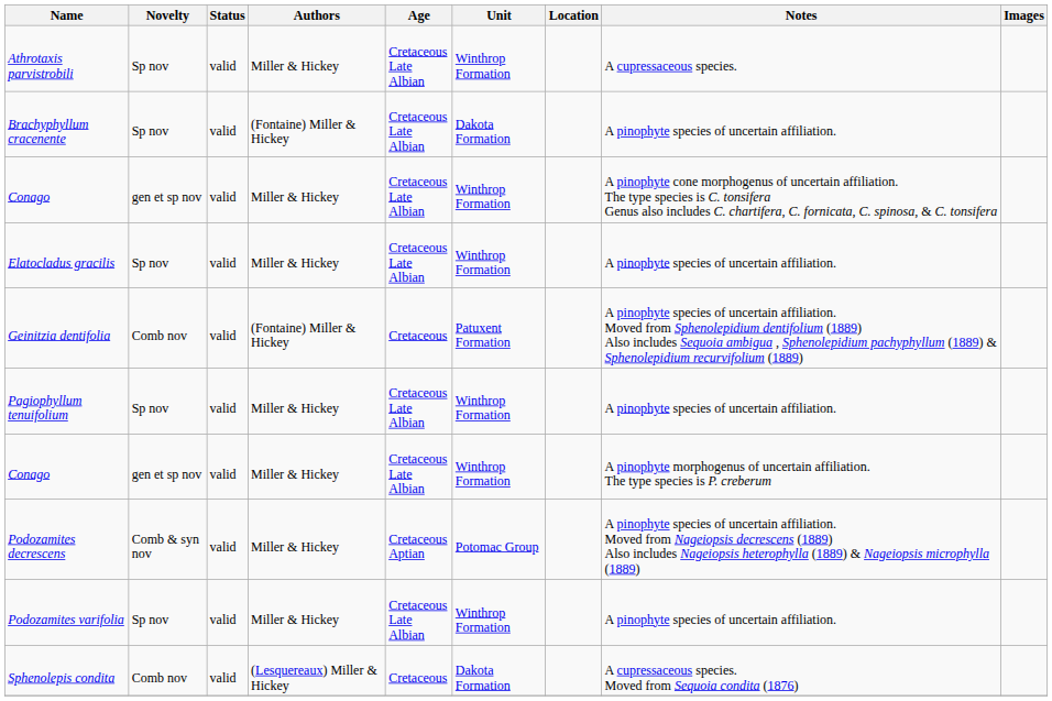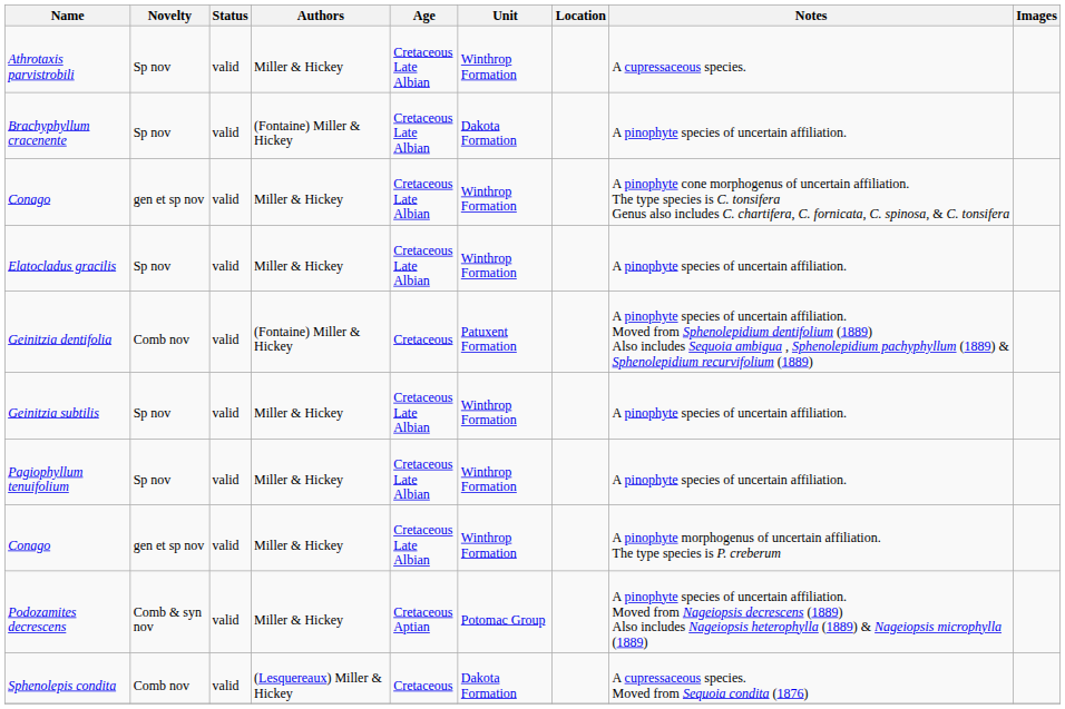 <table class="wikitable sortable" align="center" width="100%">
 <tr>
 <th>Name</th>
 <th>Novelty</th>
 <th>Status</th>
 <th>Authors</th>
 <th>Age</th>
 <th>Unit</th>
 <th>Location</th>
 <th>Notes</th>
 <th>Images</th>
 </tr>
 <tr>
 <td><br><em><a href='#'>Athrotaxis parvistrobili</a></em></td>
 <td><br>Sp nov</td>
 <td><br>valid</td>
 <td><br>Miller & Hickey</td>
 <td><br><a href='#'>Cretaceous</a><br><a href='#'>Late Albian</a></td>
 <td><br><a href='#'>Winthrop Formation</a></td>
 <td><br><br></td>
 <td><br>A <a href='#'>cupressaceous</a> species.</td>
 <td></td>
 </tr>
 <tr>
 <td><br><em><a href='#'>Brachyphyllum cracenente</a></em></td>
 <td><br>Sp nov</td>
 <td><br>valid</td>
 <td><br>(Fontaine) Miller & Hickey</td>
 <td><br><a href='#'>Cretaceous</a><br><a href='#'>Late Albian</a></td>
 <td><br><a href='#'>Dakota Formation</a></td>
 <td><br><br></td>
 <td><br>A <a href='#'>pinophyte</a> species of uncertain affiliation.</td>
 <td></td>
 </tr>
 <tr>
 <td><br><em><a href='#'>Conago</a></em></td>
 <td><br>gen et sp nov</td>
 <td><br>valid</td>
 <td><br>Miller & Hickey</td>
 <td><br><a href='#'>Cretaceous</a><br><a href='#'>Late Albian</a></td>
 <td><br><a href='#'>Winthrop Formation</a></td>
 <td><br><br></td>
 <td><br>A <a href='#'>pinophyte</a> cone morphogenus of uncertain affiliation.<br>The type species is <em>C. tonsifera</em><br> Genus also includes <em>C. chartifera</em>, <em>C. fornicata</em>, <em>C. spinosa</em>, & <em>C. tonsifera</em></td>
 <td></td>
 </tr>
 <tr>
 <td><br><em><a href='#'>Elatocladus gracilis</a></em></td>
 <td><br>Sp nov</td>
 <td><br>valid</td>
 <td><br>Miller & Hickey</td>
 <td><br><a href='#'>Cretaceous</a><br><a href='#'>Late Albian</a></td>
 <td><br><a href='#'>Winthrop Formation</a></td>
 <td><br><br></td>
 <td><br>A <a href='#'>pinophyte</a> species of uncertain affiliation.</td>
 <td></td>
 </tr>
 <tr>
 <td><br><em><a href='#'>Geinitzia dentifolia</a></em></td>
 <td><br>Comb nov</td>
 <td><br>valid</td>
 <td><br>(Fontaine) Miller & Hickey</td>
 <td><br><a href='#'>Cretaceous</a></td>
 <td><br><a href='#'>Patuxent Formation</a></td>
 <td><br><br></td>
 <td><br>A <a href='#'>pinophyte</a> species of uncertain affiliation.<br> Moved from <em><a href='#'>Sphenolepidium dentifolium</a></em> (<a href='#'>1889</a>)<br>Also includes <em><a href='#'>Sequoia ambigua</a></em> , <em><a href='#'>Sphenolepidium pachyphyllum</a></em> (<a href='#'>1889</a>) & <em><a href='#'>Sphenolepidium recurvifolium</a></em> (<a href='#'>1889</a>)</td>
 <td></td>
 </tr>
 <tr>
+<td><br><em><a href='#'>Geinitzia subtilis</a></em></td>
+<td><br>Sp nov</td>
+<td><br>valid</td>
+<td><br>Miller & Hickey</td>
+<td><br><a href='#'>Cretaceous</a><br><a href='#'>Late Albian</a></td>
+<td><br><a href='#'>Winthrop Formation</a></td>
+<td><br><br></td>
+<td><br>A <a href='#'>pinophyte</a> species of uncertain affiliation.</td>
+<td></td>
+</tr>
+<tr>
 <td><br><em><a href='#'>Pagiophyllum tenuifolium</a></em></td>
 <td><br>Sp nov</td>
 <td><br>valid</td>
 <td><br>Miller & Hickey</td>
 <td><br><a href='#'>Cretaceous</a><br><a href='#'>Late Albian</a></td>
 <td><br><a href='#'>Winthrop Formation</a></td>
 <td><br><br></td>
 <td><br>A <a href='#'>pinophyte</a> species of uncertain affiliation.</td>
 <td></td>
 </tr>
 <tr>
 <td><br><em><a href='#'>Conago</a></em></td>
 <td><br>gen et sp nov</td>
 <td><br>valid</td>
 <td><br>Miller & Hickey</td>
 <td><br><a href='#'>Cretaceous</a><br><a href='#'>Late Albian</a></td>
 <td><br><a href='#'>Winthrop Formation</a></td>
 <td><br><br></td>
 <td><br>A <a href='#'>pinophyte</a> morphogenus of uncertain affiliation.<br>The type species is <em>P. creberum</em></td>
 <td></td>
 </tr>
 <tr>
 <td><br><em><a href='#'>Podozamites decrescens</a></em></td>
 <td><br>Comb & syn nov</td>
 <td><br>valid</td>
 <td><br>Miller & Hickey</td>
 <td><br><a href='#'>Cretaceous</a><br><a href='#'>Aptian</a></td>
 <td><br><a href='#'>Potomac Group</a></td>
 <td><br><br></td>
 <td><br>A <a href='#'>pinophyte</a> species of uncertain affiliation.<br> Moved from <em><a href='#'>Nageiopsis decrescens</a></em> (<a href='#'>1889</a>)<br>Also includes <em><a href='#'>Nageiopsis heterophylla</a></em> (<a href='#'>1889</a>) & <em><a href='#'>Nageiopsis microphylla</a></em> (<a href='#'>1889</a>)</td>
 <td></td>
 </tr>
 <tr>
-<td><br><em><a href='#'>Podozamites varifolia</a></em></td>
-<td><br>Sp nov</td>
-<td><br>valid</td>
-<td><br>Miller & Hickey</td>
-<td><br><a href='#'>Cretaceous</a><br><a href='#'>Late Albian</a></td>
-<td><br><a href='#'>Winthrop Formation</a></td>
-<td><br><br></td>
-<td><br>A <a href='#'>pinophyte</a> species of uncertain affiliation.</td>
-<td></td>
-</tr>
-<tr>
 <td><br><em><a href='#'>Sphenolepis condita</a></em></td>
 <td><br>Comb nov</td>
 <td><br>valid</td>
 <td><br>(<a href='#'>Lesquereaux</a>) Miller & Hickey</td>
 <td><br><a href='#'>Cretaceous</a></td>
 <td><br><a href='#'>Dakota Formation</a></td>
 <td><br><br></td>
 <td><br>A <a href='#'>cupressaceous</a> species.<br>Moved from <em><a href='#'>Sequoia condita</a></em> (<a href='#'>1876</a>)</td>
 <td></td>
 </tr>
 <tr>
 </tr>
 </table>
